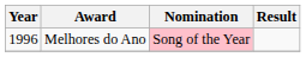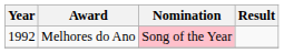 <table class="wikitable">
 <tr>
 <th>Year</th>
 <th>Award</th>
 <th>Nomination</th>
 <th>Result</th>
 </tr>
 <tr>
-<td align="center" valign="center" rowspan=1>1996</td>
+<td align="center" valign="center" rowspan=1>1992</td>
 <td align="center" valign="center">Melhores do Ano</td>
 <td style="background: pink;">Song of the Year</td>
 <td></td>
 </tr>
 <tr>
 </tr>
 </table>
